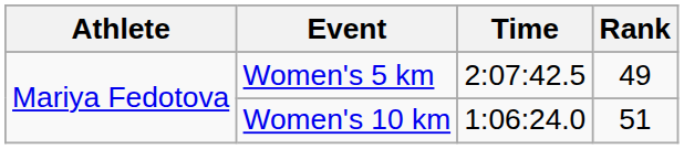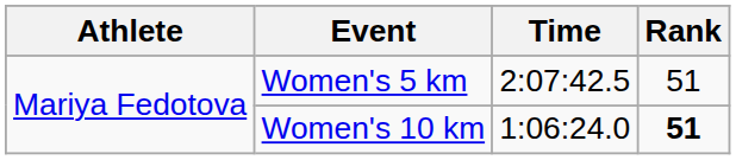 <table class="wikitable" style="font-size:90%;">
 <tr>
 <th>Athlete</th>
 <th>Event</th>
 <th>Time</th>
 <th>Rank</th>
 </tr>
 <tr align=center>
 <td align=left rowspan=2><a href='#'>Mariya Fedotova</a></td>
 <td align=left><a href='#'>Women's 5 km</a></td>
 <td>2:07:42.5</td>
-<td>49</td>
+<td>51</td>
 </tr>
 <tr align=center>
 <td align=left><a href='#'>Women's 10 km</a></td>
 <td>1:06:24.0</td>
-<td>51</td>
+<td><strong>51</strong></td>
 </tr>
 </table>
